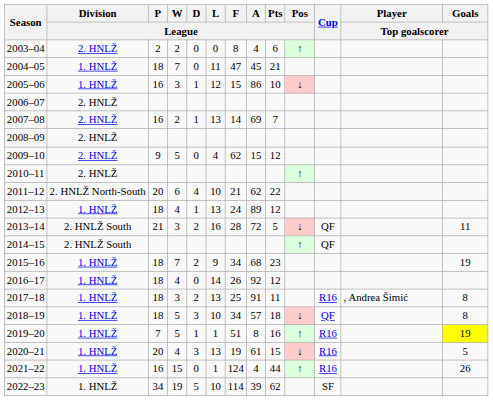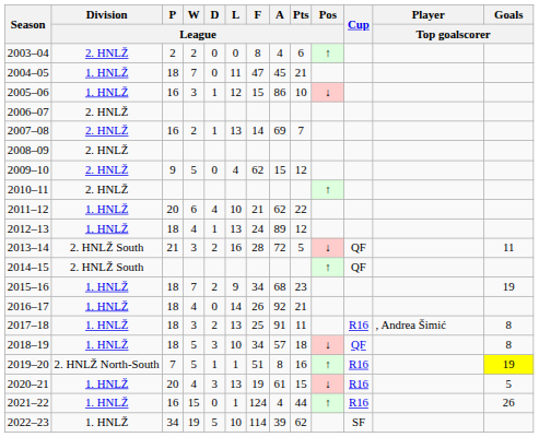 <table class="wikitable sortable" style="font-size:95%; text-align: center;">
 <tr>
 <th rowspan=2>Season</th>
 <th>Division</th>
 <th width="20">P</th>
 <th width="20">W</th>
 <th width="20">D</th>
 <th width="20">L</th>
 <th width="20">F</th>
 <th width="20">A</th>
 <th width="20">Pts</th>
 <th width="35">Pos</th>
 <th rowspan=2 width="30"><a href='#'>Cup</a></th>
 <th>Player</th>
 <th>Goals</th>
 </tr>
 <tr>
 <th class="unsortable" colspan=9>League</th>
 <th colspan=2 width="200">Top goalscorer</th>
 </tr>
 <tr>
 <td>2003–04</td>
 <td><a href='#'>2. HNLŽ</a></td>
 <td>2</td>
 <td>2</td>
 <td>0</td>
 <td>0</td>
 <td>8</td>
 <td>4</td>
 <td>6</td>
 <td bgcolor="#DDFFDD"> ↑</td>
 <td></td>
 <td></td>
 <td></td>
 </tr>
 <tr>
 <td>2004–05</td>
 <td><a href='#'>1. HNLŽ</a></td>
 <td>18</td>
 <td>7</td>
 <td>0</td>
 <td>11</td>
 <td>47</td>
 <td>45</td>
 <td>21</td>
 <td></td>
 <td></td>
 <td></td>
 <td></td>
 </tr>
 <tr>
 <td>2005–06</td>
 <td><a href='#'>1. HNLŽ</a></td>
 <td>16</td>
 <td>3</td>
 <td>1</td>
 <td>12</td>
 <td>15</td>
 <td>86</td>
 <td>10</td>
 <td bgcolor="#FFCCCC"> ↓</td>
 <td></td>
 <td></td>
 <td></td>
 </tr>
 <tr>
 <td>2006–07</td>
 <td>2. HNLŽ</td>
 <td></td>
 <td></td>
 <td></td>
 <td></td>
 <td></td>
 <td></td>
 <td></td>
 <td></td>
 <td></td>
 <td></td>
 <td></td>
 </tr>
 <tr>
 <td>2007–08</td>
 <td><a href='#'>2. HNLŽ</a></td>
 <td>16</td>
 <td>2</td>
 <td>1</td>
 <td>13</td>
 <td>14</td>
 <td>69</td>
 <td>7</td>
 <td></td>
 <td></td>
 <td></td>
 <td></td>
 </tr>
 <tr>
 <td>2008–09</td>
 <td>2. HNLŽ</td>
 <td></td>
 <td></td>
 <td></td>
 <td></td>
 <td></td>
 <td></td>
 <td></td>
 <td></td>
 <td></td>
 <td></td>
 <td></td>
 </tr>
 <tr>
 <td>2009–10</td>
 <td><a href='#'>2. HNLŽ</a></td>
 <td>9</td>
 <td>5</td>
 <td>0</td>
 <td>4</td>
 <td>62</td>
 <td>15</td>
 <td>12</td>
 <td></td>
 <td></td>
 <td></td>
 <td></td>
 </tr>
 <tr>
 <td>2010–11</td>
 <td>2. HNLŽ</td>
 <td></td>
 <td></td>
 <td></td>
 <td></td>
 <td></td>
 <td></td>
 <td></td>
 <td bgcolor="#DDFFDD">↑</td>
 <td></td>
 <td></td>
 <td></td>
 </tr>
 <tr>
 <td>2011–12</td>
-<td>2. HNLŽ North-South</td>
+<td><a href='#'>1. HNLŽ</a></td>
 <td>20</td>
 <td>6</td>
 <td>4</td>
 <td>10</td>
 <td>21</td>
 <td>62</td>
 <td>22</td>
 <td></td>
 <td></td>
 <td></td>
 <td></td>
 </tr>
 <tr>
 <td>2012–13</td>
 <td><a href='#'>1. HNLŽ</a></td>
 <td>18</td>
 <td>4</td>
 <td>1</td>
 <td>13</td>
 <td>24</td>
 <td>89</td>
 <td>12</td>
 <td></td>
 <td></td>
 <td></td>
 <td></td>
 </tr>
 <tr>
 <td>2013–14</td>
 <td>2. HNLŽ South</td>
 <td>21</td>
 <td>3</td>
 <td>2</td>
 <td>16</td>
 <td>28</td>
 <td>72</td>
 <td>5</td>
 <td bgcolor="#FFCCCC"> ↓</td>
 <td>QF</td>
 <td align="left"></td>
 <td>11</td>
 </tr>
 <tr>
 <td>2014–15</td>
 <td>2. HNLŽ South</td>
 <td></td>
 <td></td>
 <td></td>
 <td></td>
 <td></td>
 <td></td>
 <td></td>
 <td bgcolor="#DDFFDD"> ↑</td>
 <td>QF</td>
 <td></td>
 <td></td>
 </tr>
 <tr>
 <td>2015–16</td>
 <td><a href='#'>1. HNLŽ</a></td>
 <td>18</td>
 <td>7</td>
 <td>2</td>
 <td>9</td>
 <td>34</td>
 <td>68</td>
 <td>23</td>
 <td></td>
 <td></td>
 <td align="left"></td>
 <td>19</td>
 </tr>
 <tr>
 <td>2016–17</td>
 <td><a href='#'>1. HNLŽ</a></td>
 <td>18</td>
 <td>4</td>
 <td>0</td>
 <td>14</td>
 <td>26</td>
 <td>92</td>
-<td>12</td>
+<td>21</td>
 <td></td>
 <td></td>
 <td></td>
 <td></td>
 </tr>
 <tr>
 <td>2017–18</td>
 <td><a href='#'>1. HNLŽ</a></td>
 <td>18</td>
 <td>3</td>
 <td>2</td>
 <td>13</td>
 <td>25</td>
 <td>91</td>
 <td>11</td>
 <td></td>
 <td><a href='#'>R16</a></td>
 <td align="left">, Andrea Šimić</td>
 <td>8</td>
 </tr>
 <tr>
 <td>2018–19</td>
 <td><a href='#'>1. HNLŽ</a></td>
 <td>18</td>
 <td>5</td>
 <td>3</td>
 <td>10</td>
 <td>34</td>
 <td>57</td>
 <td>18</td>
 <td bgcolor="#FFCCCC"> ↓</td>
 <td><a href='#'>QF</a></td>
 <td align="left"></td>
 <td>8</td>
 </tr>
 <tr>
 <td>2019–20</td>
-<td><a href='#'>1. HNLŽ</a></td>
+<td>2. HNLŽ North-South</td>
 <td>7</td>
 <td>5</td>
 <td>1</td>
 <td>1</td>
 <td>51</td>
 <td>8</td>
 <td>16</td>
 <td bgcolor="#DDFFDD"> ↑</td>
 <td><a href='#'>R16</a></td>
 <td align="left"></td>
 <td bgcolor=yellow>19</td>
 </tr>
 <tr>
 <td>2020–21</td>
 <td><a href='#'>1. HNLŽ</a></td>
 <td>20</td>
 <td>4</td>
 <td>3</td>
 <td>13</td>
 <td>19</td>
 <td>61</td>
 <td>15</td>
 <td bgcolor="#FFCCCC"> ↓</td>
 <td><a href='#'>R16</a></td>
 <td align="left"></td>
 <td>5</td>
 </tr>
 <tr>
 <td>2021–22</td>
 <td><a href='#'>1. HNLŽ</a></td>
 <td>16</td>
 <td>15</td>
 <td>0</td>
 <td>1</td>
 <td>124</td>
 <td>4</td>
 <td>44</td>
 <td bgcolor="#DDFFDD"> ↑</td>
 <td><a href='#'>R16</a></td>
 <td align="left"></td>
 <td>26</td>
 </tr>
 <tr>
 <td>2022–23</td>
 <td>1. HNLŽ</td>
 <td>34</td>
 <td>19</td>
 <td>5</td>
 <td>10</td>
 <td>114</td>
 <td>39</td>
 <td>62</td>
 <td></td>
 <td>SF</td>
 <td></td>
 <td></td>
 </tr>
 </table>
